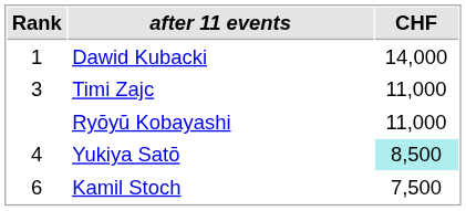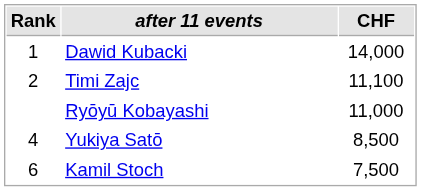 <table cellspacing="1" cellpadding="3" style="border:1px solid #AAAAAA;font-size:86%">
 <tr style="background-color: #E4E4E4;">
 <th style="border-bottom:1px solid #AAAAAA; width: 10px;">Rank</th>
 <th style="border-bottom:1px solid #AAAAAA; width: 200px;"><em>after 11 events</em></th>
 <th style="border-bottom:1px solid #AAAAAA; width: 50px;">CHF</th>
 </tr>
 <tr>
 <td align=center>1</td>
 <td> <a href='#'>Dawid Kubacki</a></td>
 <td align=center>14,000</td>
 </tr>
 <tr>
-<td align=center>3</td>
+<td align=center>2</td>
 <td> <a href='#'>Timi Zajc</a></td>
-<td align=center>11,000</td>
+<td align=center>11,100</td>
 </tr>
 <tr>
 <td align=center></td>
 <td> <a href='#'>Ryōyū Kobayashi</a></td>
 <td align=center>11,000</td>
 </tr>
 <tr>
 <td align=center>4</td>
 <td> <a href='#'>Yukiya Satō</a></td>
-<td align=center style="background: paleturquoise;">8,500</td>
+<td align=center>8,500</td>
 </tr>
 <tr>
 <td align=center>6</td>
 <td> <a href='#'>Kamil Stoch</a></td>
 <td align=center>7,500</td>
 </tr>
 </table>
